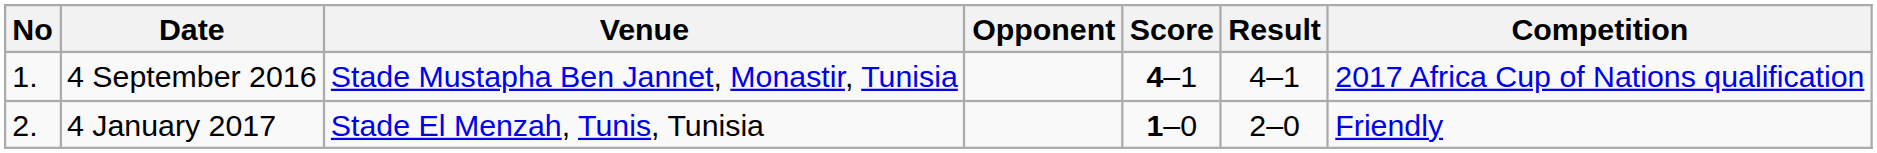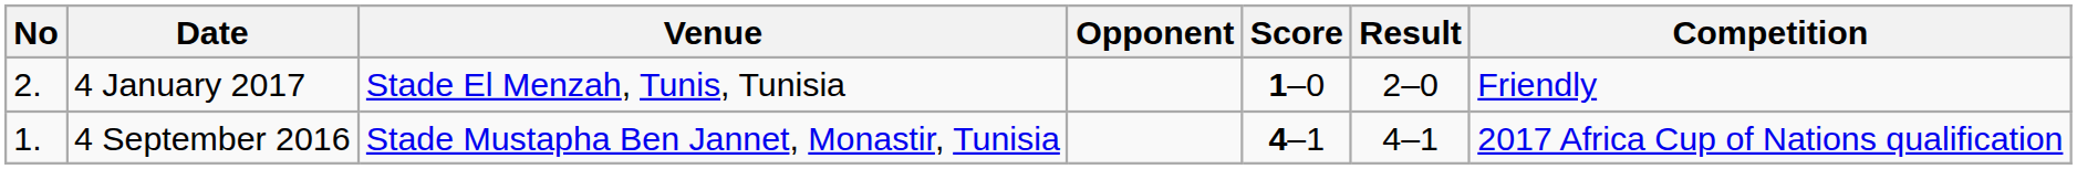 <table class="wikitable" style="font-size:85%;">
 <tr>
 <th>No</th>
 <th>Date</th>
 <th>Venue</th>
 <th>Opponent</th>
 <th>Score</th>
 <th>Result</th>
 <th>Competition</th>
 </tr>
 <tr>
+<td>2.</td>
+<td>4 January 2017</td>
+<td><a href='#'>Stade El Menzah</a>, <a href='#'>Tunis</a>, Tunisia</td>
+<td></td>
+<td align=center><strong>1</strong>–0</td>
+<td align=center>2–0</td>
+<td><a href='#'>Friendly</a></td>
+</tr>
+<tr>
 <td>1.</td>
 <td>4 September 2016</td>
 <td><a href='#'>Stade Mustapha Ben Jannet</a>, <a href='#'>Monastir</a>, <a href='#'>Tunisia</a></td>
 <td></td>
 <td align=center><strong>4</strong>–1</td>
 <td align=center>4–1</td>
 <td><a href='#'>2017 Africa Cup of Nations qualification</a></td>
 </tr>
-<tr>
-<td>2.</td>
-<td>4 January 2017</td>
-<td><a href='#'>Stade El Menzah</a>, <a href='#'>Tunis</a>, Tunisia</td>
-<td></td>
-<td align=center><strong>1</strong>–0</td>
-<td align=center>2–0</td>
-<td><a href='#'>Friendly</a></td>
-</tr>
 </table>
